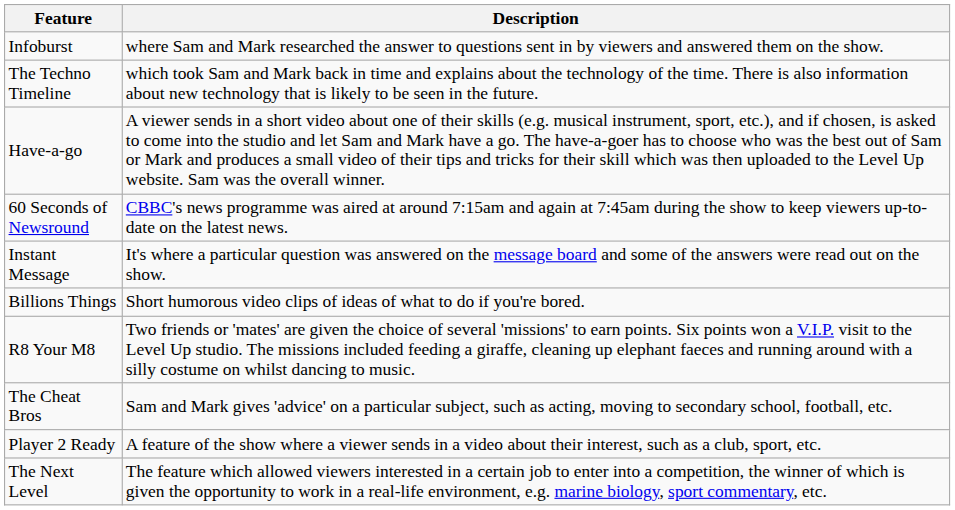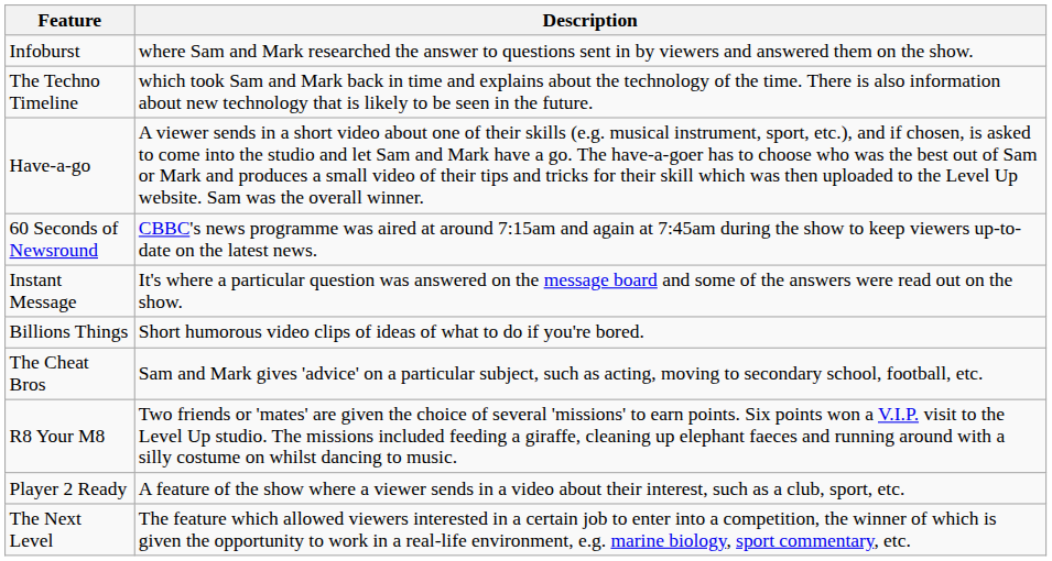 <table class="wikitable">
 <tr>
 <th>Feature</th>
 <th>Description</th>
 </tr>
 <tr>
 <td>Infoburst</td>
 <td>where Sam and Mark researched the answer to questions sent in by viewers and answered them on the show.</td>
 </tr>
 <tr>
 <td>The Techno Timeline</td>
 <td>which took Sam and Mark back in time and explains about the technology of the time. There is also information about new technology that is likely to be seen in the future.</td>
 </tr>
 <tr>
 <td>Have-a-go</td>
 <td>A viewer sends in a short video about one of their skills (e.g. musical instrument, sport, etc.), and if chosen, is asked to come into the studio and let Sam and Mark have a go. The have-a-goer has to choose who was the best out of Sam or Mark and produces a small video of their tips and tricks for their skill which was then uploaded to the Level Up website. Sam was the overall winner.</td>
 </tr>
 <tr>
 <td>60 Seconds of <a href='#'>Newsround</a></td>
 <td><a href='#'>CBBC</a>'s news programme was aired at around 7:15am and again at 7:45am during the show to keep viewers up-to-date on the latest news.</td>
 </tr>
 <tr>
 <td>Instant Message</td>
 <td>It's where a particular question was answered on the <a href='#'>message board</a> and some of the answers were read out on the show.</td>
 </tr>
 <tr>
 <td>Billions Things</td>
 <td>Short humorous video clips of ideas of what to do if you're bored.</td>
 </tr>
 <tr>
+<td>The Cheat Bros</td>
+<td>Sam and Mark gives 'advice' on a particular subject, such as acting, moving to secondary school, football, etc.</td>
+</tr>
+<tr>
 <td>R8 Your M8</td>
 <td>Two friends or 'mates' are given the choice of several 'missions' to earn points. Six points won a <a href='#'>V.I.P.</a> visit to the Level Up studio. The missions included feeding a giraffe, cleaning up elephant faeces and running around with a silly costume on whilst dancing to music.</td>
-</tr>
-<tr>
-<td>The Cheat Bros</td>
-<td>Sam and Mark gives 'advice' on a particular subject, such as acting, moving to secondary school, football, etc.</td>
 </tr>
 <tr>
 <td>Player 2 Ready</td>
 <td>A feature of the show where a viewer sends in a video about their interest, such as a club, sport, etc.</td>
 </tr>
 <tr>
 <td>The Next Level</td>
 <td>The feature which allowed viewers interested in a certain job to enter into a competition, the winner of which is given the opportunity to work in a real-life environment, e.g. <a href='#'>marine biology</a>, <a href='#'>sport commentary</a>, etc.</td>
 </tr>
 </table>
